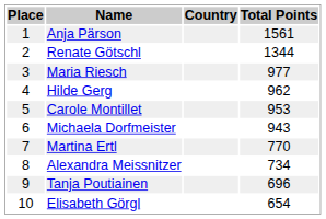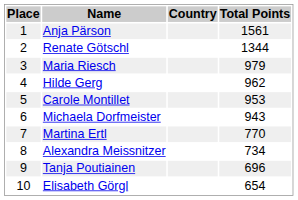 <table border="0" style="border: 1px solid #999; background-color:#FFFFFF; text-align:center">
 <tr align="center" bgcolor="#CCCCCC">
 <th>Place</th>
 <th>Name</th>
 <th>Country</th>
 <th>Total Points</th>
 </tr>
 <tr bgcolor="#EFEFEF">
 <td>1</td>
 <td align="left"><a href='#'>Anja Pärson</a></td>
 <td align="left"></td>
 <td>1561</td>
 </tr>
 <tr>
 <td>2</td>
 <td align="left"><a href='#'>Renate Götschl</a></td>
 <td align="left"></td>
 <td>1344</td>
 </tr>
 <tr bgcolor="#EFEFEF">
 <td>3</td>
 <td align="left"><a href='#'>Maria Riesch</a></td>
 <td align="left"></td>
-<td>977</td>
+<td>979</td>
 </tr>
 <tr>
 <td>4</td>
 <td align="left"><a href='#'>Hilde Gerg</a></td>
 <td align="left"></td>
 <td>962</td>
 </tr>
 <tr bgcolor="#EFEFEF">
 <td>5</td>
 <td align="left"><a href='#'>Carole Montillet</a></td>
 <td align="left"></td>
 <td>953</td>
 </tr>
 <tr>
 <td>6</td>
 <td align="left"><a href='#'>Michaela Dorfmeister</a></td>
 <td align="left"></td>
 <td>943</td>
 </tr>
 <tr bgcolor="#EFEFEF">
 <td>7</td>
 <td align="left"><a href='#'>Martina Ertl</a></td>
 <td align="left"></td>
 <td>770</td>
 </tr>
 <tr>
 <td>8</td>
 <td align="left"><a href='#'>Alexandra Meissnitzer</a></td>
 <td align="left"></td>
 <td>734</td>
 </tr>
 <tr bgcolor="#EFEFEF">
 <td>9</td>
 <td align="left"><a href='#'>Tanja Poutiainen</a></td>
 <td align="left"></td>
 <td>696</td>
 </tr>
 <tr>
 <td>10</td>
 <td align="left"><a href='#'>Elisabeth Görgl</a></td>
 <td align="left"></td>
 <td>654</td>
 </tr>
 </table>
